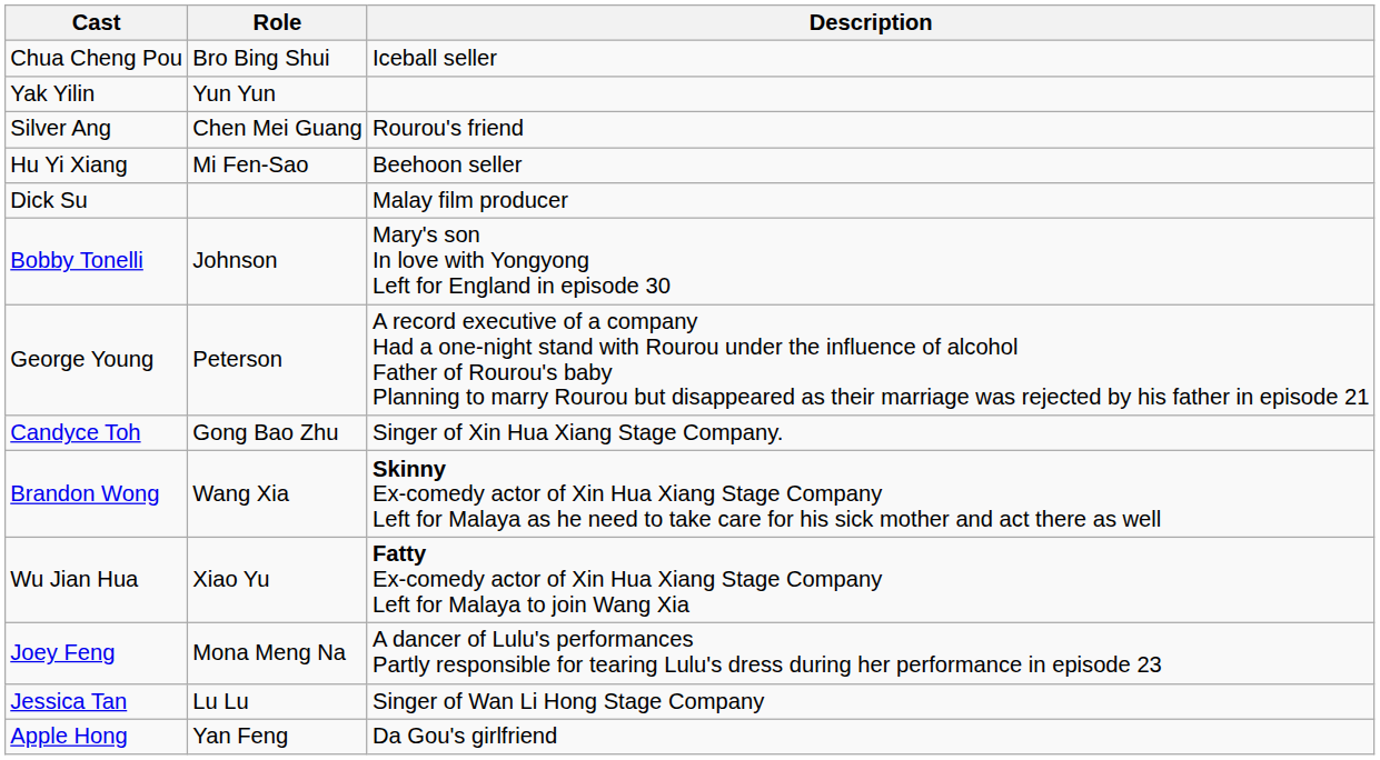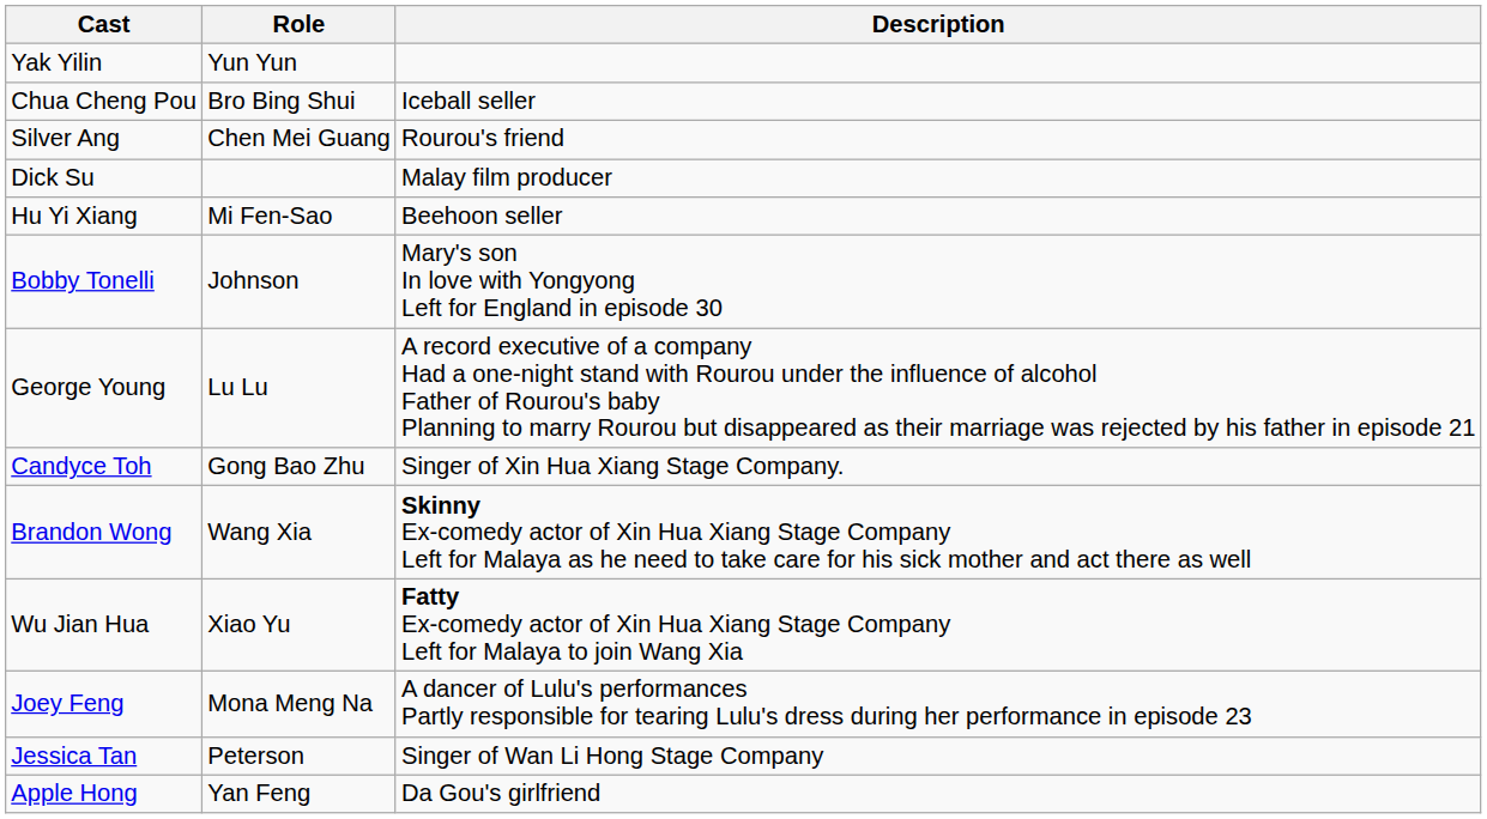 <table class="wikitable">
 <tr>
 <th>Cast</th>
 <th>Role</th>
 <th>Description</th>
 </tr>
 <tr>
+<td>Yak Yilin</td>
+<td>Yun Yun</td>
+<td></td>
+</tr>
+<tr>
 <td>Chua Cheng Pou</td>
 <td>Bro Bing Shui</td>
 <td>Iceball seller</td>
-</tr>
-<tr>
-<td>Yak Yilin</td>
-<td>Yun Yun</td>
-<td></td>
 </tr>
 <tr>
 <td>Silver Ang</td>
 <td>Chen Mei Guang</td>
 <td>Rourou's friend</td>
 </tr>
 <tr>
+<td>Dick Su</td>
+<td></td>
+<td>Malay film producer</td>
+</tr>
+<tr>
 <td>Hu Yi Xiang</td>
 <td>Mi Fen-Sao</td>
 <td>Beehoon seller</td>
-</tr>
-<tr>
-<td>Dick Su</td>
-<td></td>
-<td>Malay film producer</td>
 </tr>
 <tr>
 <td><a href='#'>Bobby Tonelli</a></td>
 <td>Johnson</td>
 <td>Mary's son<br>In love with Yongyong<br>Left for England in episode 30</td>
 </tr>
 <tr>
 <td>George Young</td>
-<td>Peterson</td>
+<td>Lu Lu</td>
 <td>A record executive of a company<br>Had a one-night stand with Rourou under the influence of alcohol<br>Father of Rourou's baby<br>Planning to marry Rourou but disappeared as their marriage was rejected by his father in episode 21</td>
 </tr>
 <tr>
 <td><a href='#'>Candyce Toh</a></td>
 <td>Gong Bao Zhu</td>
 <td>Singer of Xin Hua Xiang Stage Company.</td>
 </tr>
 <tr>
 <td><a href='#'>Brandon Wong</a></td>
 <td>Wang Xia</td>
 <td><strong>Skinny</strong><br>Ex-comedy actor of Xin Hua Xiang Stage Company<br>Left for Malaya as he need to take care for his sick mother and act there as well</td>
 </tr>
 <tr>
 <td>Wu Jian Hua</td>
 <td>Xiao Yu</td>
 <td><strong>Fatty</strong><br>Ex-comedy actor of Xin Hua Xiang Stage Company<br>Left for Malaya to join Wang Xia</td>
 </tr>
 <tr>
 <td><a href='#'>Joey Feng</a></td>
 <td>Mona Meng Na</td>
 <td>A dancer of Lulu's performances<br>Partly responsible for tearing Lulu's dress during her performance in episode 23</td>
 </tr>
 <tr>
 <td><a href='#'>Jessica Tan</a></td>
-<td>Lu Lu</td>
+<td>Peterson</td>
 <td>Singer of Wan Li Hong Stage Company</td>
 </tr>
 <tr>
 <td><a href='#'>Apple Hong</a></td>
 <td>Yan Feng</td>
 <td>Da Gou's girlfriend</td>
 </tr>
 </table>
